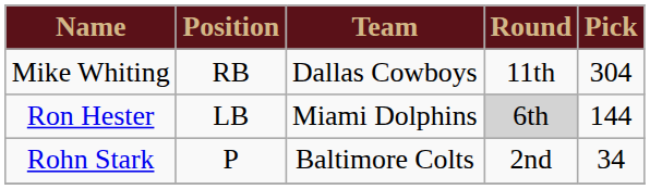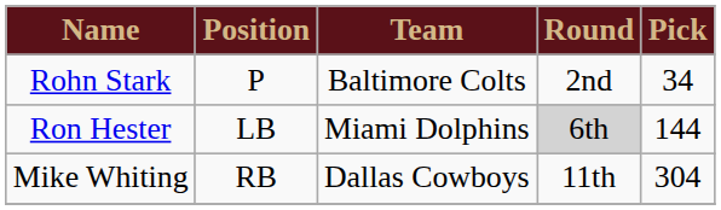 <table class="wikitable" style="text-align: center;">
 <tr>
 <th style="background:#5a1118; color:#d3b787;">Name</th>
 <th style="background:#5a1118; color:#d3b787;">Position</th>
 <th style="background:#5a1118; color:#d3b787;">Team</th>
 <th style="background:#5a1118; color:#d3b787;">Round</th>
 <th style="background:#5a1118; color:#d3b787;">Pick</th>
 </tr>
 <tr>
-<td>Mike Whiting</td>
-<td>RB</td>
-<td>Dallas Cowboys</td>
-<td>11th</td>
-<td>304</td>
+<td><a href='#'>Rohn Stark</a></td>
+<td>P</td>
+<td>Baltimore Colts</td>
+<td>2nd</td>
+<td>34</td>
 </tr>
 <tr>
 <td><a href='#'>Ron Hester</a></td>
 <td>LB</td>
 <td>Miami Dolphins</td>
 <td style="background: lightgrey;">6th</td>
 <td>144</td>
 </tr>
 <tr>
-<td><a href='#'>Rohn Stark</a></td>
-<td>P</td>
-<td>Baltimore Colts</td>
-<td>2nd</td>
-<td>34</td>
+<td>Mike Whiting</td>
+<td>RB</td>
+<td>Dallas Cowboys</td>
+<td>11th</td>
+<td>304</td>
 </tr>
 <tr>
 </tr>
 </table>
